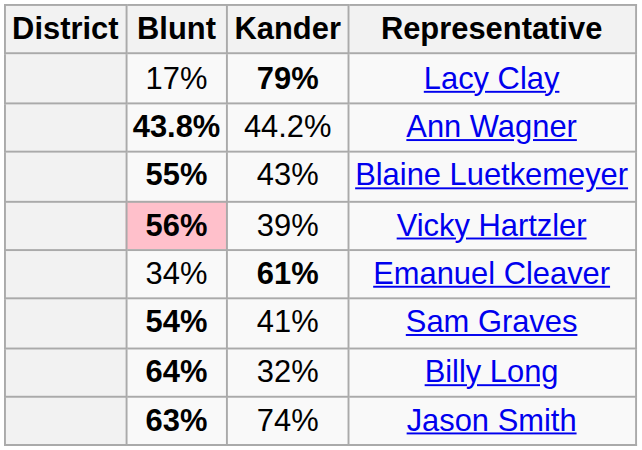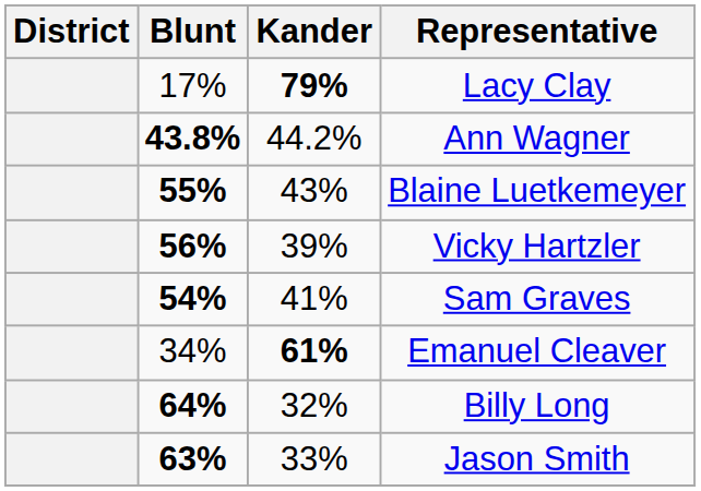 <table class=wikitable>
 <tr>
 <th>District</th>
 <th>Blunt</th>
 <th>Kander</th>
 <th>Representative</th>
 </tr>
 <tr align=center>
 <th></th>
 <td>17%</td>
 <td><strong>79%</strong></td>
 <td><a href='#'>Lacy Clay</a></td>
 </tr>
 <tr align=center>
 <th></th>
 <td><strong>43.8%</strong></td>
 <td>44.2%</td>
 <td><a href='#'>Ann Wagner</a></td>
 </tr>
 <tr align=center>
 <th></th>
 <td><strong>55%</strong></td>
 <td>43%</td>
 <td><a href='#'>Blaine Luetkemeyer</a></td>
 </tr>
 <tr align=center>
 <th></th>
-<td style="background: pink;"><strong>56%</strong></td>
+<td><strong>56%</strong></td>
 <td>39%</td>
 <td><a href='#'>Vicky Hartzler</a></td>
+</tr>
+<tr align=center>
+<th></th>
+<td><strong>54%</strong></td>
+<td>41%</td>
+<td><a href='#'>Sam Graves</a></td>
 </tr>
 <tr align=center>
 <th></th>
 <td>34%</td>
 <td><strong>61%</strong></td>
 <td><a href='#'>Emanuel Cleaver</a></td>
-</tr>
-<tr align=center>
-<th></th>
-<td><strong>54%</strong></td>
-<td>41%</td>
-<td><a href='#'>Sam Graves</a></td>
 </tr>
 <tr align=center>
 <th></th>
 <td><strong>64%</strong></td>
 <td>32%</td>
 <td><a href='#'>Billy Long</a></td>
 </tr>
 <tr align=center>
 <th></th>
 <td><strong>63%</strong></td>
-<td>74%</td>
+<td>33%</td>
 <td><a href='#'>Jason Smith</a></td>
 </tr>
 <tr align=center>
 </tr>
 </table>
